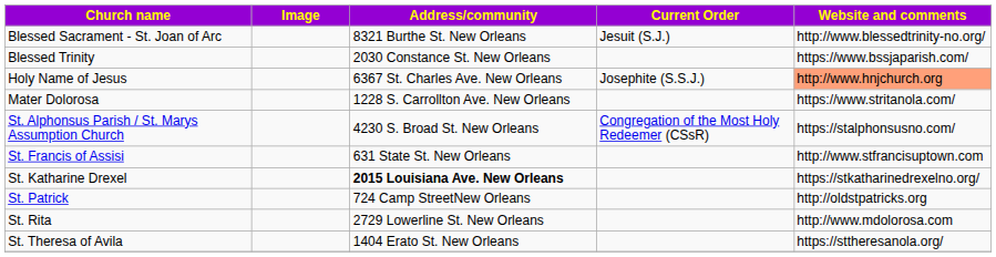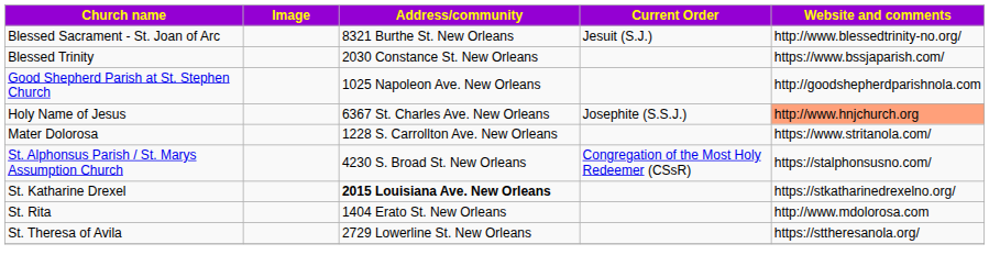 <table class="wikitable sortable" style="width:75%">
 <tr>
 <th style="background:darkviolet; color:yellow;" width="25%"><strong>Church name</strong></th>
 <th style="background:darkviolet; color:yellow;" width="10%"><strong>Image</strong></th>
 <th style="background:darkviolet; color:yellow;" width="25%"><strong>Address/community</strong></th>
 <th style="background:darkviolet; color:yellow;" width="20%"><strong>Current Order</strong></th>
 <th style="background:darkviolet; color:yellow;" width="20%"><strong>Website and comments</strong></th>
 </tr>
 <tr>
 <td>Blessed Sacrament - St. Joan of Arc</td>
 <td></td>
 <td>8321 Burthe St. New Orleans</td>
 <td>Jesuit (S.J.)</td>
 <td>http://www.blessedtrinity-no.org/</td>
 </tr>
 <tr>
 <td>Blessed Trinity</td>
 <td></td>
 <td>2030 Constance St. New Orleans</td>
 <td></td>
 <td>https://www.bssjaparish.com/</td>
 </tr>
 <tr>
+<td><a href='#'>Good Shepherd Parish at St. Stephen Church</a></td>
+<td></td>
+<td>1025 Napoleon Ave. New Orleans</td>
+<td></td>
+<td>http://goodshepherdparishnola.com</td>
+</tr>
+<tr>
 <td>Holy Name of Jesus</td>
 <td></td>
 <td>6367 St. Charles Ave. New Orleans</td>
 <td>Josephite (S.S.J.)</td>
 <td style="background: lightsalmon;">http://www.hnjchurch.org</td>
 </tr>
 <tr>
 <td>Mater Dolorosa</td>
 <td></td>
 <td>1228 S. Carrollton Ave. New Orleans</td>
 <td></td>
 <td>https://www.stritanola.com/</td>
 </tr>
 <tr>
 <td><a href='#'>St. Alphonsus Parish / St. Marys Assumption Church</a></td>
 <td></td>
 <td>4230 S. Broad St. New Orleans</td>
 <td><a href='#'>Congregation of the Most Holy Redeemer</a> (CSsR)</td>
 <td>https://stalphonsusno.com/</td>
 </tr>
 <tr>
-<td><a href='#'>St. Francis of Assisi</a></td>
-<td></td>
-<td>631 State St. New Orleans</td>
-<td></td>
-<td>http://www.stfrancisuptown.com</td>
-</tr>
-<tr>
 <td>St. Katharine Drexel</td>
 <td></td>
 <td><strong>2015 Louisiana Ave. New Orleans</strong></td>
 <td></td>
 <td>https://stkatharinedrexelno.org/</td>
 </tr>
 <tr>
-<td><a href='#'>St. Patrick</a></td>
-<td></td>
-<td>724 Camp StreetNew Orleans</td>
-<td></td>
-<td>http://oldstpatricks.org</td>
-</tr>
-<tr>
 <td>St. Rita</td>
 <td></td>
-<td>2729 Lowerline St. New Orleans</td>
+<td>1404 Erato St. New Orleans</td>
 <td></td>
 <td>http://www.mdolorosa.com</td>
 </tr>
 <tr>
 <td>St. Theresa of Avila</td>
 <td></td>
-<td>1404 Erato St. New Orleans</td>
+<td>2729 Lowerline St. New Orleans</td>
 <td></td>
 <td>https://sttheresanola.org/</td>
 </tr>
 <tr>
 </tr>
 </table>
